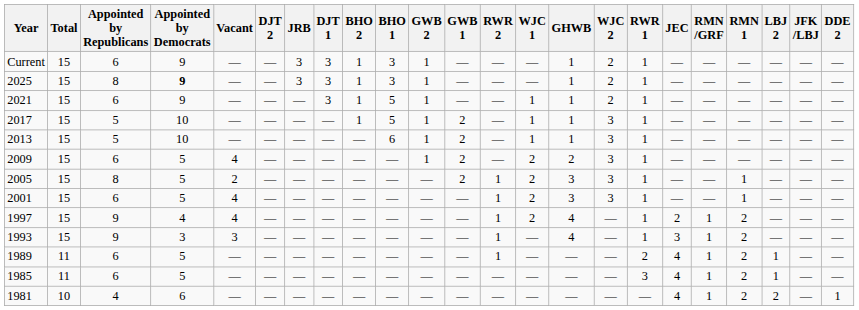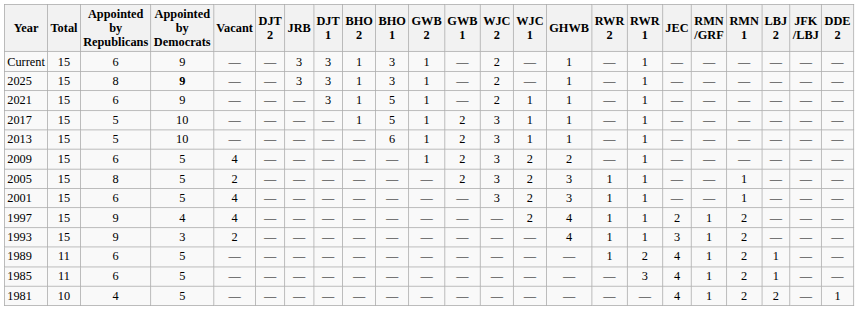 <table class="wikitable" style="text-align:center;">
 <tr>
 <th>Year</th>
 <th>Total</th>
 <th>Appointed<br>by<br>Republicans</th>
 <th>Appointed<br>by<br>Democrats</th>
 <th>Vacant</th>
 <th>DJT<br>2</th>
 <th>JRB</th>
 <th>DJT<br>1</th>
 <th>BHO<br>2</th>
 <th>BHO<br>1</th>
 <th>GWB<br>2</th>
 <th>GWB<br>1</th>
-<th>RWR<br>2</th>
+<th>WJC<br>2</th>
 <th>WJC<br>1</th>
 <th>GHWB</th>
-<th>WJC<br>2</th>
+<th>RWR<br>2</th>
 <th>RWR<br>1</th>
 <th>JEC</th>
 <th>RMN<br>/GRF</th>
 <th>RMN<br>1</th>
 <th>LBJ<br>2</th>
 <th>JFK<br>/LBJ</th>
 <th>DDE<br>2</th>
 </tr>
 <tr>
 <td style="text-align:left;">Current</td>
 <td>15</td>
 <td>6</td>
 <td>9</td>
 <td>—</td>
 <td>—</td>
 <td>3</td>
 <td>3</td>
 <td>1</td>
 <td>3</td>
 <td>1</td>
 <td>—</td>
-<td>—</td>
+<td>2</td>
 <td>—</td>
 <td>1</td>
-<td>2</td>
+<td>—</td>
 <td>1</td>
 <td>—</td>
 <td>—</td>
 <td>—</td>
 <td>—</td>
 <td>—</td>
 <td>—</td>
 </tr>
 <tr>
 <td style="text-align:left;">2025</td>
 <td>15</td>
 <td>8</td>
 <td><strong>9</strong></td>
 <td>—</td>
 <td>—</td>
 <td>3</td>
 <td>3</td>
 <td>1</td>
 <td>3</td>
 <td>1</td>
 <td>—</td>
-<td>—</td>
+<td>2</td>
 <td>—</td>
 <td>1</td>
-<td>2</td>
+<td>—</td>
 <td>1</td>
 <td>—</td>
 <td>—</td>
 <td>—</td>
 <td>—</td>
 <td>—</td>
 <td>—</td>
 </tr>
 <tr>
 <td style="text-align:left;">2021</td>
 <td>15</td>
 <td>6</td>
 <td>9</td>
 <td>—</td>
 <td>—</td>
 <td>—</td>
 <td>3</td>
 <td>1</td>
 <td>5</td>
 <td>1</td>
 <td>—</td>
-<td>—</td>
+<td>2</td>
 <td>1</td>
 <td>1</td>
-<td>2</td>
+<td>—</td>
 <td>1</td>
 <td>—</td>
 <td>—</td>
 <td>—</td>
 <td>—</td>
 <td>—</td>
 <td>—</td>
 </tr>
 <tr>
 <td style="text-align:left;">2017</td>
 <td>15</td>
 <td>5</td>
 <td>10</td>
 <td>—</td>
 <td>—</td>
 <td>—</td>
 <td>—</td>
 <td>1</td>
 <td>5</td>
 <td>1</td>
 <td>2</td>
-<td>—</td>
+<td>3</td>
 <td>1</td>
 <td>1</td>
-<td>3</td>
+<td>—</td>
 <td>1</td>
 <td>—</td>
 <td>—</td>
 <td>—</td>
 <td>—</td>
 <td>—</td>
 <td>—</td>
 </tr>
 <tr>
 <td style="text-align:left;">2013</td>
 <td>15</td>
 <td>5</td>
 <td>10</td>
 <td>—</td>
 <td>—</td>
 <td>—</td>
 <td>—</td>
 <td>—</td>
 <td>6</td>
 <td>1</td>
 <td>2</td>
-<td>—</td>
+<td>3</td>
 <td>1</td>
 <td>1</td>
-<td>3</td>
+<td>—</td>
 <td>1</td>
 <td>—</td>
 <td>—</td>
 <td>—</td>
 <td>—</td>
 <td>—</td>
 <td>—</td>
 </tr>
 <tr>
 <td style="text-align:left;">2009</td>
 <td>15</td>
 <td>6</td>
 <td>5</td>
 <td>4</td>
 <td>—</td>
 <td>—</td>
 <td>—</td>
 <td>—</td>
 <td>—</td>
 <td>1</td>
 <td>2</td>
-<td>—</td>
+<td>3</td>
 <td>2</td>
 <td>2</td>
-<td>3</td>
+<td>—</td>
 <td>1</td>
 <td>—</td>
 <td>—</td>
 <td>—</td>
 <td>—</td>
 <td>—</td>
 <td>—</td>
 </tr>
 <tr>
 <td style="text-align:left;">2005</td>
 <td>15</td>
 <td>8</td>
 <td>5</td>
 <td>2</td>
 <td>—</td>
 <td>—</td>
 <td>—</td>
 <td>—</td>
 <td>—</td>
 <td>—</td>
 <td>2</td>
-<td>1</td>
+<td>3</td>
 <td>2</td>
 <td>3</td>
-<td>3</td>
+<td>1</td>
 <td>1</td>
 <td>—</td>
 <td>—</td>
 <td>1</td>
 <td>—</td>
 <td>—</td>
 <td>—</td>
 </tr>
 <tr>
 <td style="text-align:left;">2001</td>
 <td>15</td>
 <td>6</td>
 <td>5</td>
 <td>4</td>
 <td>—</td>
 <td>—</td>
 <td>—</td>
 <td>—</td>
 <td>—</td>
 <td>—</td>
 <td>—</td>
-<td>1</td>
+<td>3</td>
 <td>2</td>
 <td>3</td>
-<td>3</td>
+<td>1</td>
 <td>1</td>
 <td>—</td>
 <td>—</td>
 <td>1</td>
 <td>—</td>
 <td>—</td>
 <td>—</td>
 </tr>
 <tr>
 <td style="text-align:left;">1997</td>
 <td>15</td>
 <td>9</td>
 <td>4</td>
 <td>4</td>
 <td>—</td>
 <td>—</td>
 <td>—</td>
 <td>—</td>
 <td>—</td>
 <td>—</td>
 <td>—</td>
-<td>1</td>
+<td>—</td>
 <td>2</td>
 <td>4</td>
-<td>—</td>
+<td>1</td>
 <td>1</td>
 <td>2</td>
 <td>1</td>
 <td>2</td>
 <td>—</td>
 <td>—</td>
 <td>—</td>
 </tr>
 <tr>
 <td style="text-align:left;">1993</td>
 <td>15</td>
 <td>9</td>
 <td>3</td>
-<td>3</td>
+<td>2</td>
 <td>—</td>
 <td>—</td>
 <td>—</td>
 <td>—</td>
 <td>—</td>
 <td>—</td>
 <td>—</td>
-<td>1</td>
+<td>—</td>
 <td>—</td>
 <td>4</td>
-<td>—</td>
+<td>1</td>
 <td>1</td>
 <td>3</td>
 <td>1</td>
 <td>2</td>
 <td>—</td>
 <td>—</td>
 <td>—</td>
 </tr>
 <tr>
 <td style="text-align:left;">1989</td>
 <td>11</td>
 <td>6</td>
 <td>5</td>
 <td>—</td>
 <td>—</td>
 <td>—</td>
 <td>—</td>
 <td>—</td>
 <td>—</td>
 <td>—</td>
 <td>—</td>
-<td>1</td>
 <td>—</td>
 <td>—</td>
 <td>—</td>
+<td>1</td>
 <td>2</td>
 <td>4</td>
 <td>1</td>
 <td>2</td>
 <td>1</td>
 <td>—</td>
 <td>—</td>
 </tr>
 <tr>
 <td style="text-align:left;">1985</td>
 <td>11</td>
 <td>6</td>
 <td>5</td>
 <td>—</td>
 <td>—</td>
 <td>—</td>
 <td>—</td>
 <td>—</td>
 <td>—</td>
 <td>—</td>
 <td>—</td>
 <td>—</td>
 <td>—</td>
 <td>—</td>
 <td>—</td>
 <td>3</td>
 <td>4</td>
 <td>1</td>
 <td>2</td>
 <td>1</td>
 <td>—</td>
 <td>—</td>
 </tr>
 <tr>
 <td style="text-align:left;">1981</td>
 <td>10</td>
 <td>4</td>
-<td>6</td>
+<td>5</td>
 <td>—</td>
 <td>—</td>
 <td>—</td>
 <td>—</td>
 <td>—</td>
 <td>—</td>
 <td>—</td>
 <td>—</td>
 <td>—</td>
 <td>—</td>
 <td>—</td>
 <td>—</td>
 <td>—</td>
 <td>4</td>
 <td>1</td>
 <td>2</td>
 <td>2</td>
 <td>—</td>
 <td>1</td>
 </tr>
 </table>
